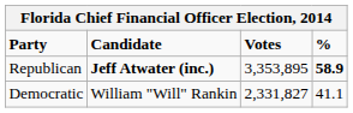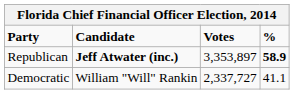 <table class="wikitable">
 <tr>
 <th colspan="4">Florida Chief Financial Officer Election, 2014</th>
 </tr>
 <tr>
 <td><strong>Party</strong></td>
 <td><strong>Candidate</strong></td>
 <td><strong>Votes</strong></td>
 <td><strong>%</strong></td>
 </tr>
 <tr>
 <td>Republican</td>
 <td><strong>Jeff Atwater (inc.)</strong></td>
-<td>3,353,895</td>
+<td>3,353,897</td>
 <td><strong>58.9</strong></td>
 </tr>
 <tr>
 <td>Democratic</td>
 <td>William "Will" Rankin</td>
-<td>2,331,827</td>
+<td>2,337,727</td>
 <td>41.1</td>
 </tr>
 </table>
